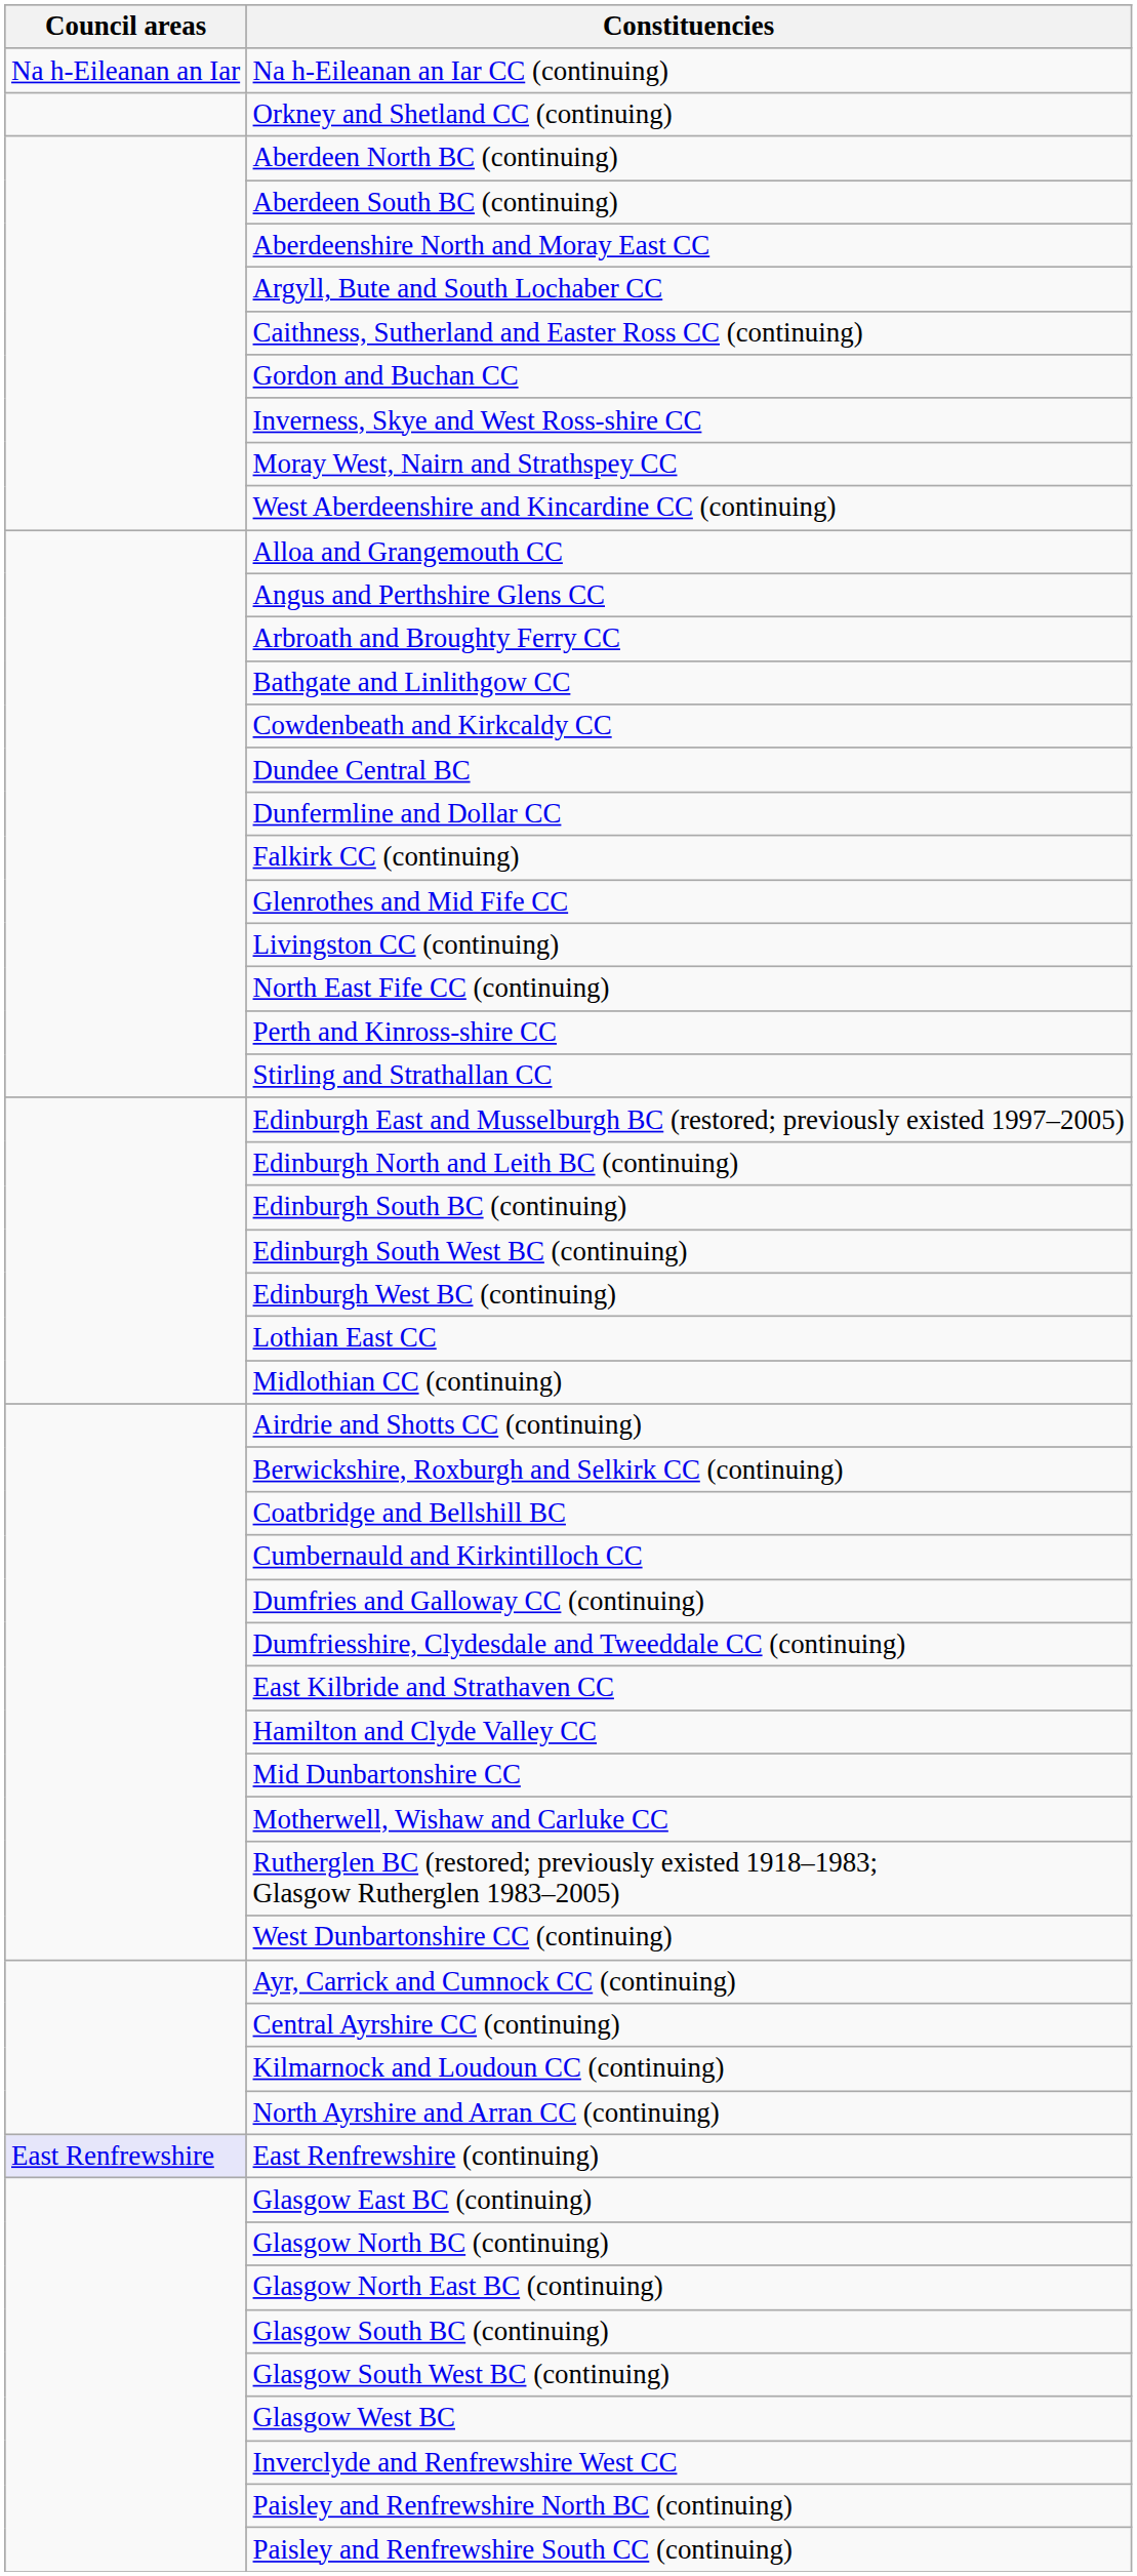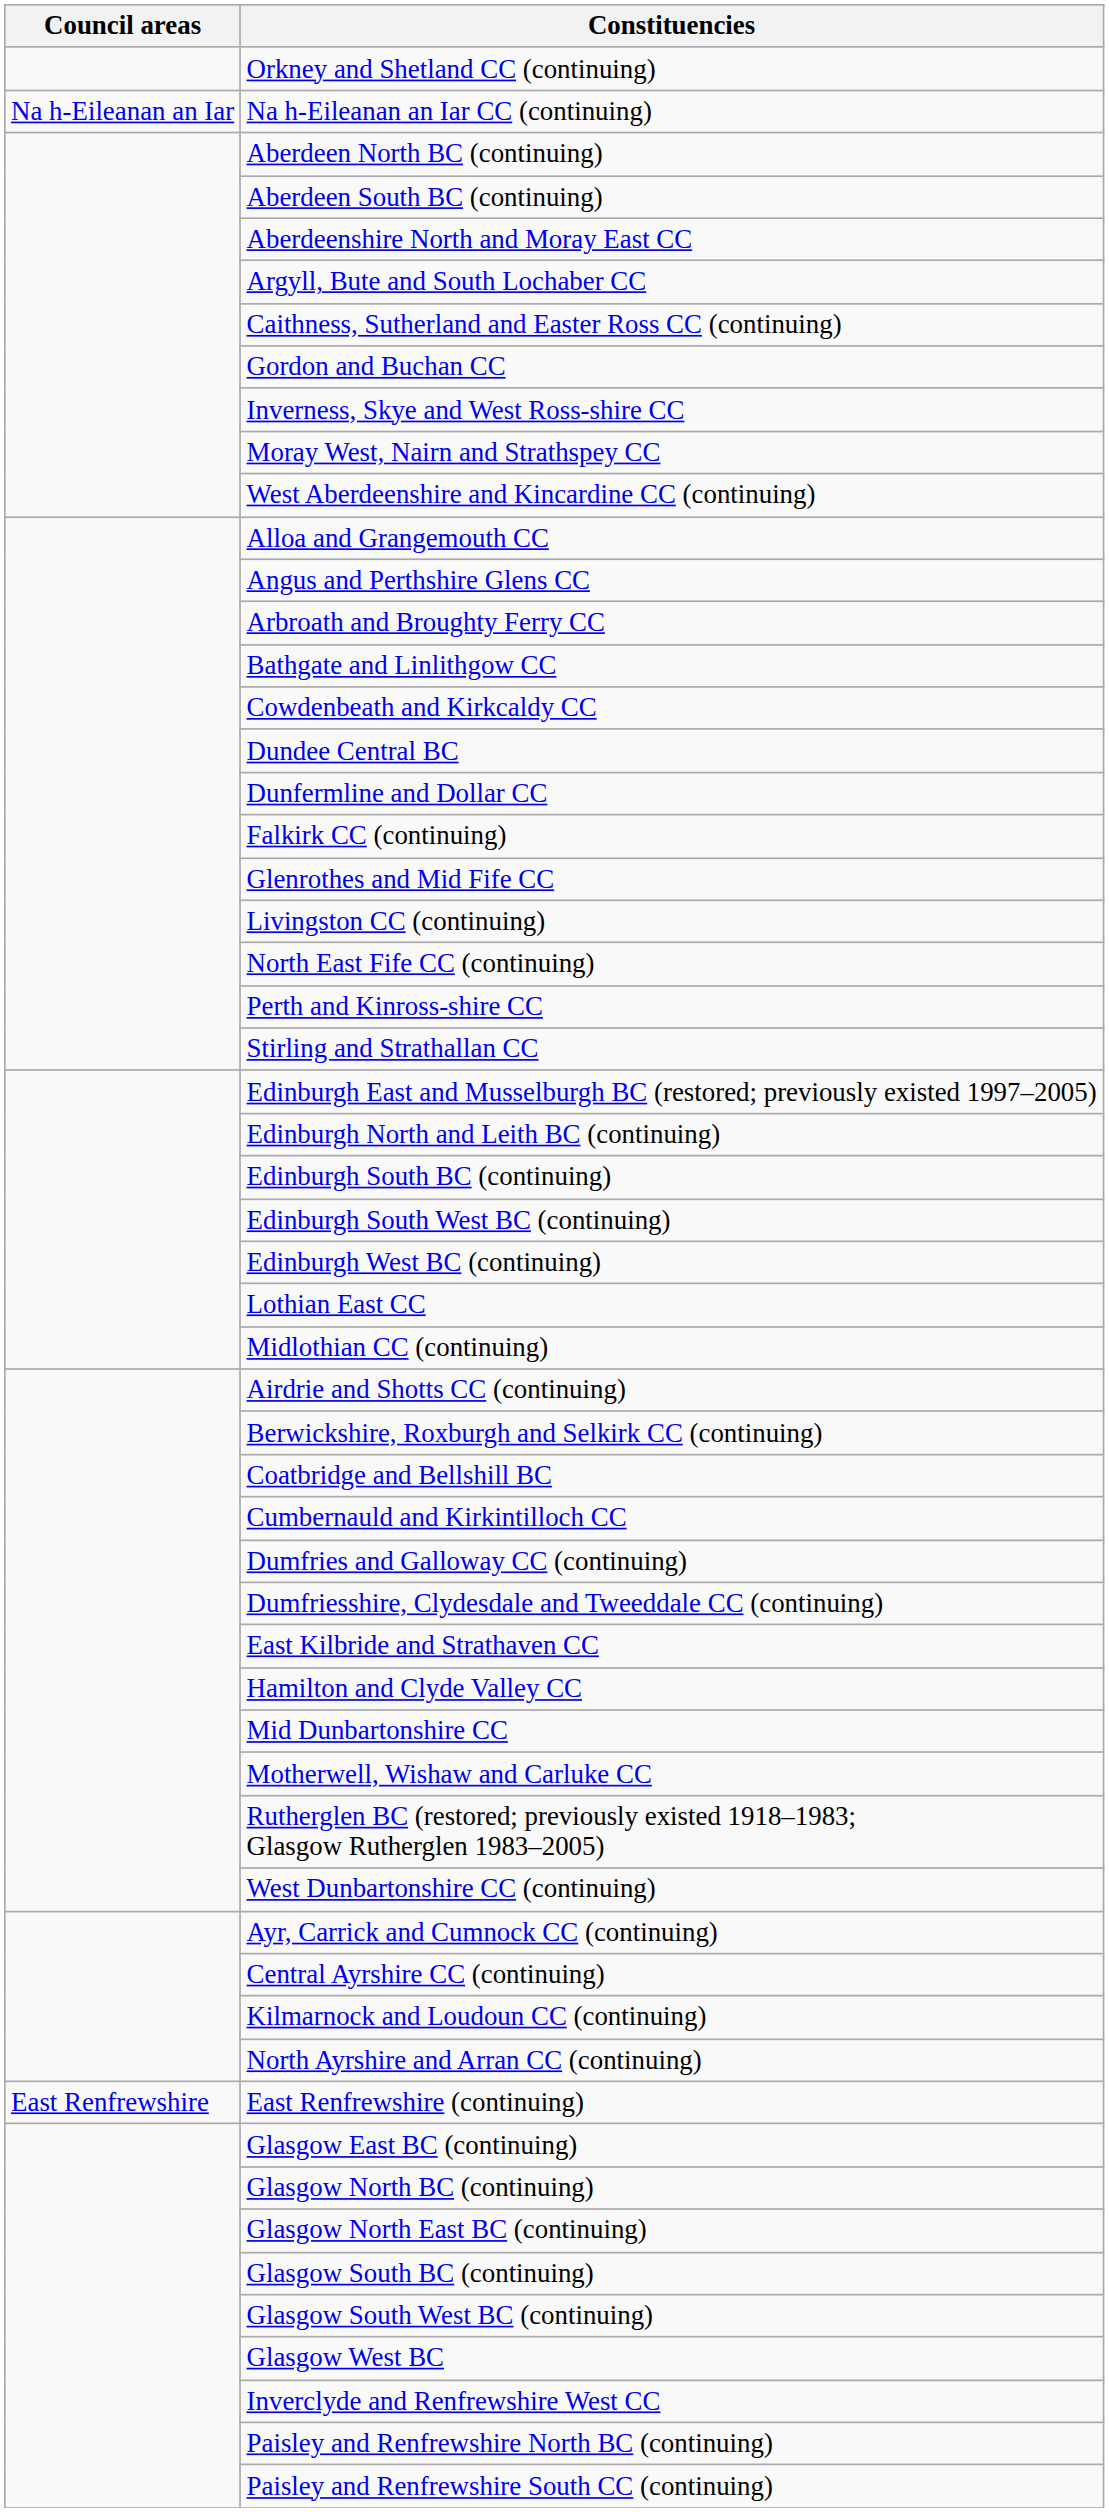 <table class="wikitable">
 <tr>
 <th>Council areas</th>
 <th>Constituencies</th>
 </tr>
 <tr>
+<td></td>
+<td><a href='#'>Orkney and Shetland CC</a> (continuing)</td>
+</tr>
+<tr>
 <td><a href='#'>Na h-Eileanan an Iar</a></td>
 <td><a href='#'>Na h-Eileanan an Iar CC</a> (continuing)</td>
-</tr>
-<tr>
-<td></td>
-<td><a href='#'>Orkney and Shetland CC</a> (continuing)</td>
 </tr>
 <tr>
 <td rowspan="9"></td>
 <td><a href='#'>Aberdeen North BC</a> (continuing)</td>
 </tr>
 <tr>
 <td><a href='#'>Aberdeen South BC</a> (continuing)</td>
 </tr>
 <tr>
 <td><a href='#'>Aberdeenshire North and Moray East CC</a></td>
 </tr>
 <tr>
 <td><a href='#'>Argyll, Bute and South Lochaber CC</a></td>
 </tr>
 <tr>
 <td><a href='#'>Caithness, Sutherland and Easter Ross CC</a> (continuing)</td>
 </tr>
 <tr>
 <td><a href='#'>Gordon and Buchan CC</a></td>
 </tr>
 <tr>
 <td><a href='#'>Inverness, Skye and West Ross-shire CC</a></td>
 </tr>
 <tr>
 <td><a href='#'>Moray West, Nairn and Strathspey CC</a></td>
 </tr>
 <tr>
 <td><a href='#'>West Aberdeenshire and Kincardine CC</a> (continuing)</td>
 </tr>
 <tr>
 <td rowspan="13"></td>
 <td><a href='#'>Alloa and Grangemouth CC</a></td>
 </tr>
 <tr>
 <td><a href='#'>Angus and Perthshire Glens CC</a></td>
 </tr>
 <tr>
 <td><a href='#'>Arbroath and Broughty Ferry CC</a></td>
 </tr>
 <tr>
 <td><a href='#'>Bathgate and Linlithgow CC</a></td>
 </tr>
 <tr>
 <td><a href='#'>Cowdenbeath and Kirkcaldy CC</a></td>
 </tr>
 <tr>
 <td><a href='#'>Dundee Central BC</a></td>
 </tr>
 <tr>
 <td><a href='#'>Dunfermline and Dollar CC</a></td>
 </tr>
 <tr>
 <td><a href='#'>Falkirk CC</a> (continuing)</td>
 </tr>
 <tr>
 <td><a href='#'>Glenrothes and Mid Fife CC</a></td>
 </tr>
 <tr>
 <td><a href='#'>Livingston CC</a> (continuing)</td>
 </tr>
 <tr>
 <td><a href='#'>North East Fife CC</a> (continuing)</td>
 </tr>
 <tr>
 <td><a href='#'>Perth and Kinross-shire CC</a></td>
 </tr>
 <tr>
 <td><a href='#'>Stirling and Strathallan CC</a></td>
 </tr>
 <tr>
 <td rowspan="7"></td>
 <td><a href='#'>Edinburgh East and Musselburgh BC</a> (restored; previously existed 1997–2005)</td>
 </tr>
 <tr>
 <td><a href='#'>Edinburgh North and Leith BC</a> (continuing)</td>
 </tr>
 <tr>
 <td><a href='#'>Edinburgh South BC</a> (continuing)</td>
 </tr>
 <tr>
 <td><a href='#'>Edinburgh South West BC</a> (continuing)</td>
 </tr>
 <tr>
 <td><a href='#'>Edinburgh West BC</a> (continuing)</td>
 </tr>
 <tr>
 <td><a href='#'>Lothian East CC</a></td>
 </tr>
 <tr>
 <td><a href='#'>Midlothian CC</a> (continuing)</td>
 </tr>
 <tr>
 <td rowspan="12"></td>
 <td><a href='#'>Airdrie and Shotts CC</a> (continuing)</td>
 </tr>
 <tr>
 <td><a href='#'>Berwickshire, Roxburgh and Selkirk CC</a> (continuing)</td>
 </tr>
 <tr>
 <td><a href='#'>Coatbridge and Bellshill BC</a></td>
 </tr>
 <tr>
 <td><a href='#'>Cumbernauld and Kirkintilloch CC</a></td>
 </tr>
 <tr>
 <td><a href='#'>Dumfries and Galloway CC</a> (continuing)</td>
 </tr>
 <tr>
 <td><a href='#'>Dumfriesshire, Clydesdale and Tweeddale CC</a> (continuing)</td>
 </tr>
 <tr>
 <td><a href='#'>East Kilbride and Strathaven CC</a></td>
 </tr>
 <tr>
 <td><a href='#'>Hamilton and Clyde Valley CC</a></td>
 </tr>
 <tr>
 <td><a href='#'>Mid Dunbartonshire CC</a></td>
 </tr>
 <tr>
 <td><a href='#'>Motherwell, Wishaw and Carluke CC</a></td>
 </tr>
 <tr>
 <td><a href='#'>Rutherglen BC</a> (restored; previously existed 1918–1983;<br>Glasgow Rutherglen 1983–2005)</td>
 </tr>
 <tr>
 <td><a href='#'>West Dunbartonshire CC</a> (continuing)</td>
 </tr>
 <tr>
 <td rowspan="4"></td>
 <td><a href='#'>Ayr, Carrick and Cumnock CC</a> (continuing)</td>
 </tr>
 <tr>
 <td><a href='#'>Central Ayrshire CC</a> (continuing)</td>
 </tr>
 <tr>
 <td><a href='#'>Kilmarnock and Loudoun CC</a> (continuing)</td>
 </tr>
 <tr>
 <td><a href='#'>North Ayrshire and Arran CC</a> (continuing)</td>
 </tr>
 <tr>
-<td style="background: lavender;"><a href='#'>East Renfrewshire</a></td>
+<td><a href='#'>East Renfrewshire</a></td>
 <td><a href='#'>East Renfrewshire</a> (continuing)</td>
 </tr>
 <tr>
 <td rowspan="9"></td>
 <td><a href='#'>Glasgow East BC</a> (continuing)</td>
 </tr>
 <tr>
 <td><a href='#'>Glasgow North BC</a> (continuing)</td>
 </tr>
 <tr>
 <td><a href='#'>Glasgow North East BC</a> (continuing)</td>
 </tr>
 <tr>
 <td><a href='#'>Glasgow South BC</a> (continuing)</td>
 </tr>
 <tr>
 <td><a href='#'>Glasgow South West BC</a> (continuing)</td>
 </tr>
 <tr>
 <td><a href='#'>Glasgow West BC</a></td>
 </tr>
 <tr>
 <td><a href='#'>Inverclyde and Renfrewshire West CC</a></td>
 </tr>
 <tr>
 <td><a href='#'>Paisley and Renfrewshire North BC</a> (continuing)</td>
 </tr>
 <tr>
 <td><a href='#'>Paisley and Renfrewshire South CC</a> (continuing)</td>
 </tr>
 </table>
